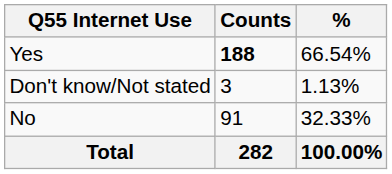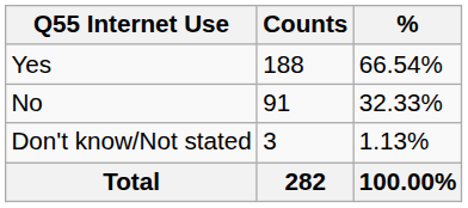 <table class="wikitable sortable">
 <tr>
 <th>Q55 Internet Use</th>
 <th>Counts</th>
 <th>%</th>
 </tr>
 <tr>
 <td>Yes</td>
-<td><strong>188</strong></td>
+<td>188</td>
 <td>66.54%</td>
+</tr>
+<tr>
+<td>No</td>
+<td>91</td>
+<td>32.33%</td>
 </tr>
 <tr>
 <td>Don't know/Not stated</td>
 <td>3</td>
 <td>1.13%</td>
 </tr>
 <tr>
-<td>No</td>
-<td>91</td>
-<td>32.33%</td>
-</tr>
-<tr>
 <th>Total</th>
 <th>282</th>
 <th>100.00%</th>
 </tr>
 </table>
